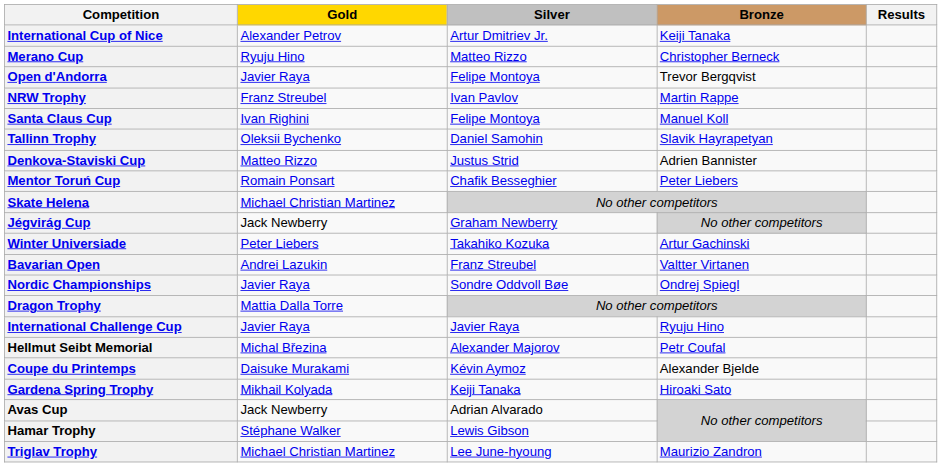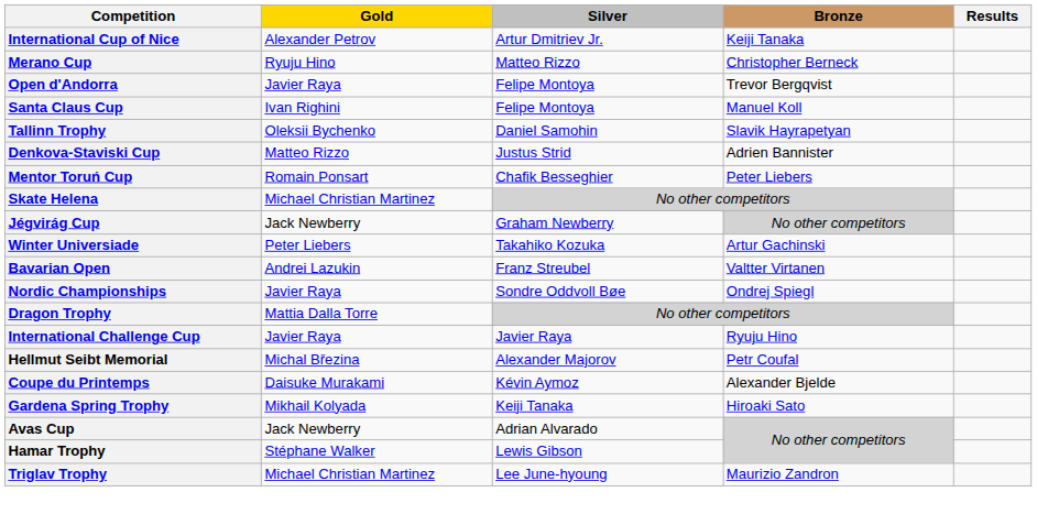 <table class="wikitable unsortable" style="text-align:left; width:90%;">
 <tr>
 <th scope="col" style="text-align:center; width:25%">Competition</th>
 <td scope="col" style="text-align:center; width:22.5%; background:gold"><strong>Gold</strong></td>
 <td scope="col" style="text-align:center; width:22.5%; background:silver"><strong>Silver</strong></td>
 <td scope="col" style="text-align:center; width:22.5%; background:#c96"><strong>Bronze</strong></td>
 <th scope="col" style="text-align:center; width:7.5%">Results</th>
 </tr>
 <tr>
 <th scope="row" style="text-align:left"> <a href='#'>International Cup of Nice</a></th>
 <td> <a href='#'>Alexander Petrov</a></td>
 <td> <a href='#'>Artur Dmitriev Jr.</a></td>
 <td> <a href='#'>Keiji Tanaka</a></td>
 <td></td>
 </tr>
 <tr>
 <th scope="row" style="text-align:left"> <a href='#'>Merano Cup</a></th>
 <td> <a href='#'>Ryuju Hino</a></td>
 <td> <a href='#'>Matteo Rizzo</a></td>
 <td> <a href='#'>Christopher Berneck</a></td>
 <td></td>
 </tr>
 <tr>
 <th scope="row" style="text-align:left"> <a href='#'>Open d'Andorra</a></th>
 <td> <a href='#'>Javier Raya</a></td>
 <td> <a href='#'>Felipe Montoya</a></td>
 <td> Trevor Bergqvist</td>
-<td></td>
-</tr>
-<tr>
-<th scope="row" style="text-align:left"> <a href='#'>NRW Trophy</a></th>
-<td> <a href='#'>Franz Streubel</a></td>
-<td> <a href='#'>Ivan Pavlov</a></td>
-<td> <a href='#'>Martin Rappe</a></td>
 <td></td>
 </tr>
 <tr>
 <th scope="row" style="text-align:left"> <a href='#'>Santa Claus Cup</a></th>
 <td> <a href='#'>Ivan Righini</a></td>
 <td> <a href='#'>Felipe Montoya</a></td>
 <td> <a href='#'>Manuel Koll</a></td>
 <td></td>
 </tr>
 <tr>
 <th scope="row" style="text-align:left"> <a href='#'>Tallinn Trophy</a></th>
 <td> <a href='#'>Oleksii Bychenko</a></td>
 <td> <a href='#'>Daniel Samohin</a></td>
 <td> <a href='#'>Slavik Hayrapetyan</a></td>
 <td></td>
 </tr>
 <tr>
 <th scope="row" style="text-align:left"> <a href='#'>Denkova-Staviski Cup</a></th>
 <td> <a href='#'>Matteo Rizzo</a></td>
 <td> <a href='#'>Justus Strid</a></td>
 <td> Adrien Bannister</td>
 <td></td>
 </tr>
 <tr>
 <th scope="row" style="text-align:left"> <a href='#'>Mentor Toruń Cup</a></th>
 <td> <a href='#'>Romain Ponsart</a></td>
 <td> <a href='#'>Chafik Besseghier</a></td>
 <td> <a href='#'>Peter Liebers</a></td>
 <td></td>
 </tr>
 <tr>
 <th scope="row" style="text-align:left"> <a href='#'>Skate Helena</a></th>
 <td> <a href='#'>Michael Christian Martinez</a></td>
 <td colspan="2" align=center bgcolor="lightgray"><em>No other competitors</em></td>
 <td></td>
 </tr>
 <tr>
 <th scope="row" style="text-align:left"> <a href='#'>Jégvirág Cup</a></th>
 <td> Jack Newberry</td>
 <td> <a href='#'>Graham Newberry</a></td>
 <td align=center bgcolor="lightgray"><em>No other competitors</em></td>
 <td></td>
 </tr>
 <tr>
 <th scope="row" style="text-align:left"> <a href='#'>Winter Universiade</a></th>
 <td> <a href='#'>Peter Liebers</a></td>
 <td> <a href='#'>Takahiko Kozuka</a></td>
 <td> <a href='#'>Artur Gachinski</a></td>
 <td></td>
 </tr>
 <tr>
 <th scope="row" style="text-align:left"> <a href='#'>Bavarian Open</a></th>
 <td> <a href='#'>Andrei Lazukin</a></td>
 <td> <a href='#'>Franz Streubel</a></td>
 <td> <a href='#'>Valtter Virtanen</a></td>
 <td></td>
 </tr>
 <tr>
 <th scope="row" style="text-align:left"> <a href='#'>Nordic Championships</a></th>
 <td> <a href='#'>Javier Raya</a></td>
 <td> <a href='#'>Sondre Oddvoll Bøe</a></td>
 <td> <a href='#'>Ondrej Spiegl</a></td>
 <td></td>
 </tr>
 <tr>
 <th scope="row" style="text-align:left"> <a href='#'>Dragon Trophy</a></th>
 <td> <a href='#'>Mattia Dalla Torre</a></td>
 <td colspan="2" align=center bgcolor="lightgray"><em>No other competitors</em></td>
 <td></td>
 </tr>
 <tr>
 <th scope="row" style="text-align:left"> <a href='#'>International Challenge Cup</a></th>
 <td> <a href='#'>Javier Raya</a></td>
 <td> <a href='#'>Javier Raya</a></td>
 <td> <a href='#'>Ryuju Hino</a></td>
 <td></td>
 </tr>
 <tr>
 <th scope="row" style="text-align:left"> Hellmut Seibt Memorial</th>
 <td> <a href='#'>Michal Březina</a></td>
 <td> <a href='#'>Alexander Majorov</a></td>
 <td> <a href='#'>Petr Coufal</a></td>
 <td></td>
 </tr>
 <tr>
 <th scope="row" style="text-align:left"> <a href='#'>Coupe du Printemps</a></th>
 <td> <a href='#'>Daisuke Murakami</a></td>
 <td> <a href='#'>Kévin Aymoz</a></td>
 <td> Alexander Bjelde</td>
 <td></td>
 </tr>
 <tr>
 <th scope="row" style="text-align:left"> <a href='#'>Gardena Spring Trophy</a></th>
 <td> <a href='#'>Mikhail Kolyada</a></td>
 <td> <a href='#'>Keiji Tanaka</a></td>
 <td> <a href='#'>Hiroaki Sato</a></td>
 <td></td>
 </tr>
 <tr>
 <th scope="row" style="text-align:left"> Avas Cup</th>
 <td> Jack Newberry</td>
 <td> Adrian Alvarado</td>
 <td rowspan="2" align=center bgcolor="lightgray"><em>No other competitors</em></td>
 <td></td>
 </tr>
 <tr>
 <th scope="row" style="text-align:left"> Hamar Trophy</th>
 <td> <a href='#'>Stéphane Walker</a></td>
 <td> <a href='#'>Lewis Gibson</a></td>
 <td></td>
 </tr>
 <tr>
 <th scope="row" style="text-align:left"> <a href='#'>Triglav Trophy</a></th>
 <td> <a href='#'>Michael Christian Martinez</a></td>
 <td> <a href='#'>Lee June-hyoung</a></td>
 <td> <a href='#'>Maurizio Zandron</a></td>
 <td></td>
 </tr>
 </table>
